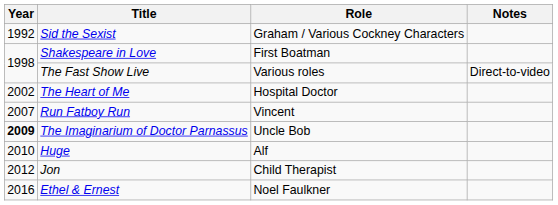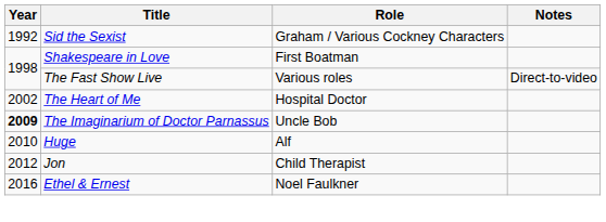 <table class="wikitable sortable">
 <tr>
 <th>Year</th>
 <th>Title</th>
 <th>Role</th>
 <th>Notes</th>
 </tr>
 <tr>
 <td>1992</td>
 <td><em><a href='#'>Sid the Sexist</a></em></td>
 <td>Graham / Various Cockney Characters</td>
 <td></td>
 </tr>
 <tr>
 <td rowspan="2">1998</td>
 <td><em><a href='#'>Shakespeare in Love</a></em></td>
 <td>First Boatman</td>
 <td></td>
 </tr>
 <tr>
 <td><em>The Fast Show Live</em></td>
 <td>Various roles</td>
 <td>Direct-to-video</td>
 </tr>
 <tr>
 <td>2002</td>
 <td><em><a href='#'>The Heart of Me</a></em></td>
 <td>Hospital Doctor</td>
 <td></td>
 </tr>
 <tr>
-<td>2007</td>
-<td><em><a href='#'>Run Fatboy Run</a></em></td>
-<td>Vincent</td>
-<td></td>
-</tr>
-<tr>
 <td><strong>2009</strong></td>
 <td><em><a href='#'>The Imaginarium of Doctor Parnassus</a></em></td>
 <td>Uncle Bob</td>
 <td></td>
 </tr>
 <tr>
 <td>2010</td>
 <td><a href='#'><em>Huge</em></a></td>
 <td>Alf</td>
 <td></td>
 </tr>
 <tr>
 <td>2012</td>
 <td><em>Jon</em></td>
 <td>Child Therapist</td>
 <td></td>
 </tr>
 <tr>
 <td>2016</td>
 <td><a href='#'><em>Ethel & Ernest</em></a></td>
 <td>Noel Faulkner</td>
 <td></td>
 </tr>
 </table>
